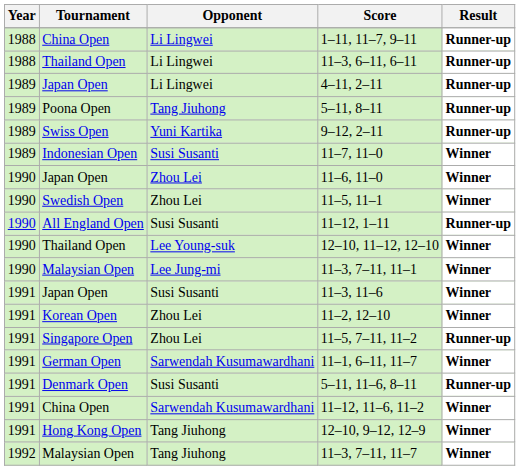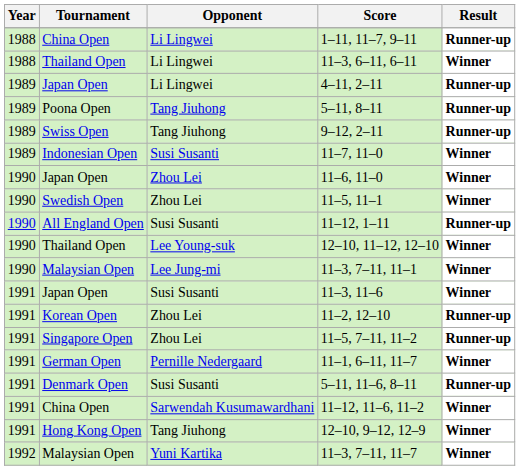 <table class="sortable wikitable" style="font-size: 90%;">
 <tr>
 <th>Year</th>
 <th>Tournament</th>
 <th>Opponent</th>
 <th>Score</th>
 <th>Result</th>
 </tr>
 <tr>
 </tr>
 <tr style="background:#D4F1C5">
 <td align="center">1988</td>
 <td align="left"><a href='#'>China Open</a></td>
 <td align="left"> <a href='#'>Li Lingwei</a></td>
 <td align="left">1–11, 11–7, 9–11</td>
 <td style="text-align:left; background:white"> <strong>Runner-up</strong></td>
 </tr>
 <tr style="background:#D4F1C5">
 <td align="center">1988</td>
 <td align="left"><a href='#'>Thailand Open</a></td>
 <td align="left"> Li Lingwei</td>
 <td align="left">11–3, 6–11, 6–11</td>
-<td style="text-align:left; background:white"> <strong>Runner-up</strong></td>
+<td style="text-align:left; background:white"> <strong>Winner</strong></td>
 </tr>
 <tr style="background:#D4F1C5">
 <td align="center">1989</td>
 <td align="left"><a href='#'>Japan Open</a></td>
 <td align="left"> Li Lingwei</td>
 <td align="left">4–11, 2–11</td>
 <td style="text-align:left; background:white"> <strong>Runner-up</strong></td>
 </tr>
 <tr style="background:#D4F1C5">
 <td align="center">1989</td>
 <td align="left">Poona Open</td>
 <td align="left"> <a href='#'>Tang Jiuhong</a></td>
 <td align="left">5–11, 8–11</td>
 <td style="text-align:left; background:white"> <strong>Runner-up</strong></td>
 </tr>
 <tr style="background:#D4F1C5">
 <td align="center">1989</td>
 <td align="left"><a href='#'>Swiss Open</a></td>
-<td align="left"> <a href='#'>Yuni Kartika</a></td>
+<td align="left"> Tang Jiuhong</td>
 <td align="left">9–12, 2–11</td>
 <td style="text-align:left; background:white"> <strong>Runner-up</strong></td>
 </tr>
 <tr style="background:#D4F1C5">
 <td align="center">1989</td>
 <td align="left"><a href='#'>Indonesian Open</a></td>
 <td align="left"> <a href='#'>Susi Susanti</a></td>
 <td align="left">11–7, 11–0</td>
 <td style="text-align:left; background:white"> <strong>Winner</strong></td>
 </tr>
 <tr style="background:#D4F1C5">
 <td align="center">1990</td>
 <td align="left">Japan Open</td>
 <td align="left"> <a href='#'>Zhou Lei</a></td>
 <td align="left">11–6, 11–0</td>
 <td style="text-align:left; background:white"> <strong>Winner</strong></td>
 </tr>
 <tr style="background:#D4F1C5">
 <td align="center">1990</td>
 <td align="left"><a href='#'>Swedish Open</a></td>
 <td align="left"> Zhou Lei</td>
 <td align="left">11–5, 11–1</td>
 <td style="text-align:left; background:white"> <strong>Winner</strong></td>
 </tr>
 <tr style="background:#D4F1C5">
 <td align="center"><a href='#'>1990</a></td>
 <td align="left"><a href='#'>All England Open</a></td>
 <td align="left"> Susi Susanti</td>
 <td align="left">11–12, 1–11</td>
 <td style="text-align:left; background:white"> <strong>Runner-up</strong></td>
 </tr>
 <tr style="background:#D4F1C5">
 <td align="center">1990</td>
 <td align="left">Thailand Open</td>
 <td align="left"> <a href='#'>Lee Young-suk</a></td>
 <td align="left">12–10, 11–12, 12–10</td>
 <td style="text-align:left; background:white"> <strong>Winner</strong></td>
 </tr>
 <tr style="background:#D4F1C5">
 <td align="center">1990</td>
 <td align="left"><a href='#'>Malaysian Open</a></td>
 <td align="left"> <a href='#'>Lee Jung-mi</a></td>
 <td align="left">11–3, 7–11, 11–1</td>
 <td style="text-align:left; background:white"> <strong>Winner</strong></td>
 </tr>
 <tr style="background:#D4F1C5">
 <td align="center">1991</td>
 <td align="left">Japan Open</td>
 <td align="left"> Susi Susanti</td>
 <td align="left">11–3, 11–6</td>
 <td style="text-align:left; background:white"> <strong>Winner</strong></td>
 </tr>
 <tr style="background:#D4F1C5">
 <td align="center">1991</td>
 <td align="left"><a href='#'>Korean Open</a></td>
 <td align="left"> Zhou Lei</td>
 <td align="left">11–2, 12–10</td>
-<td style="text-align:left; background:white"> <strong>Winner</strong></td>
+<td style="text-align:left; background:white"> <strong>Runner-up</strong></td>
 </tr>
 <tr style="background:#D4F1C5">
 <td align="center">1991</td>
 <td align="left"><a href='#'>Singapore Open</a></td>
 <td align="left"> Zhou Lei</td>
 <td align="left">11–5, 7–11, 11–2</td>
 <td style="text-align:left; background:white"> <strong>Runner-up</strong></td>
 </tr>
 <tr style="background:#D4F1C5">
 <td align="center">1991</td>
 <td align="left"><a href='#'>German Open</a></td>
-<td align="left"> <a href='#'>Sarwendah Kusumawardhani</a></td>
+<td align="left"> <a href='#'>Pernille Nedergaard</a></td>
 <td align="left">11–1, 6–11, 11–7</td>
 <td style="text-align:left; background:white"> <strong>Winner</strong></td>
 </tr>
 <tr style="background:#D4F1C5">
 <td align="center">1991</td>
 <td align="left"><a href='#'>Denmark Open</a></td>
 <td align="left"> Susi Susanti</td>
 <td align="left">5–11, 11–6, 8–11</td>
 <td style="text-align:left; background:white"> <strong>Runner-up</strong></td>
 </tr>
 <tr style="background:#D4F1C5">
 <td align="center">1991</td>
 <td align="left">China Open</td>
 <td align="left"> <a href='#'>Sarwendah Kusumawardhani</a></td>
 <td align="left">11–12, 11–6, 11–2</td>
 <td style="text-align:left; background:white"> <strong>Winner</strong></td>
 </tr>
 <tr style="background:#D4F1C5">
 <td align="center">1991</td>
 <td align="left"><a href='#'>Hong Kong Open</a></td>
 <td align="left"> Tang Jiuhong</td>
 <td align="left">12–10, 9–12, 12–9</td>
 <td style="text-align:left; background:white"> <strong>Winner</strong></td>
 </tr>
 <tr style="background:#D4F1C5">
 <td align="center">1992</td>
 <td align="left">Malaysian Open</td>
-<td align="left"> Tang Jiuhong</td>
+<td align="left"> <a href='#'>Yuni Kartika</a></td>
 <td align="left">11–3, 7–11, 11–7</td>
 <td style="text-align:left; background:white"> <strong>Winner</strong></td>
 </tr>
 </table>
